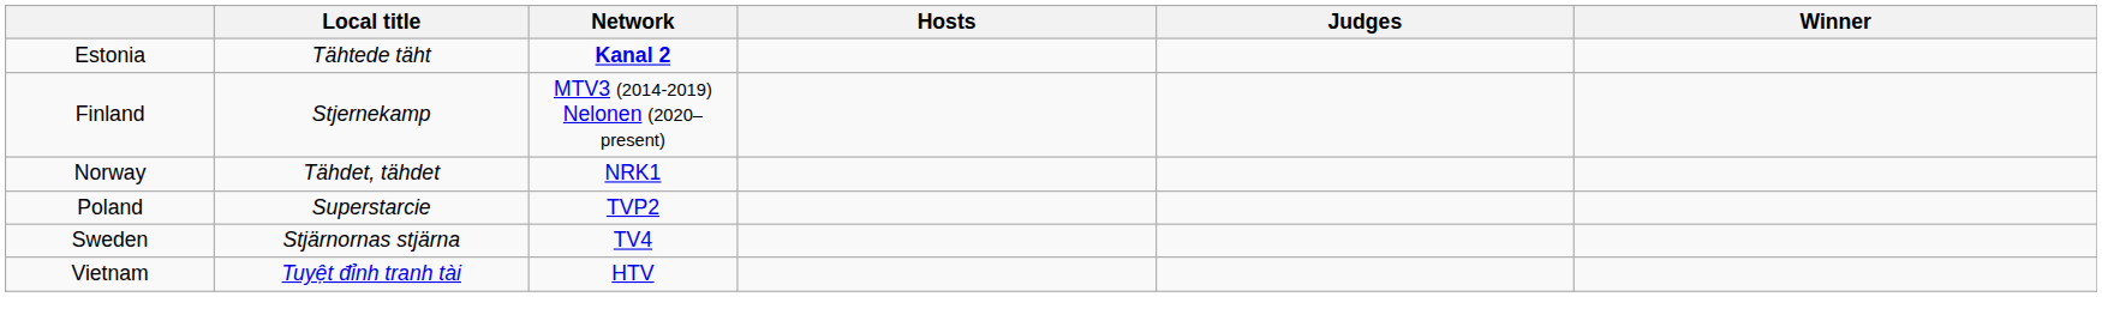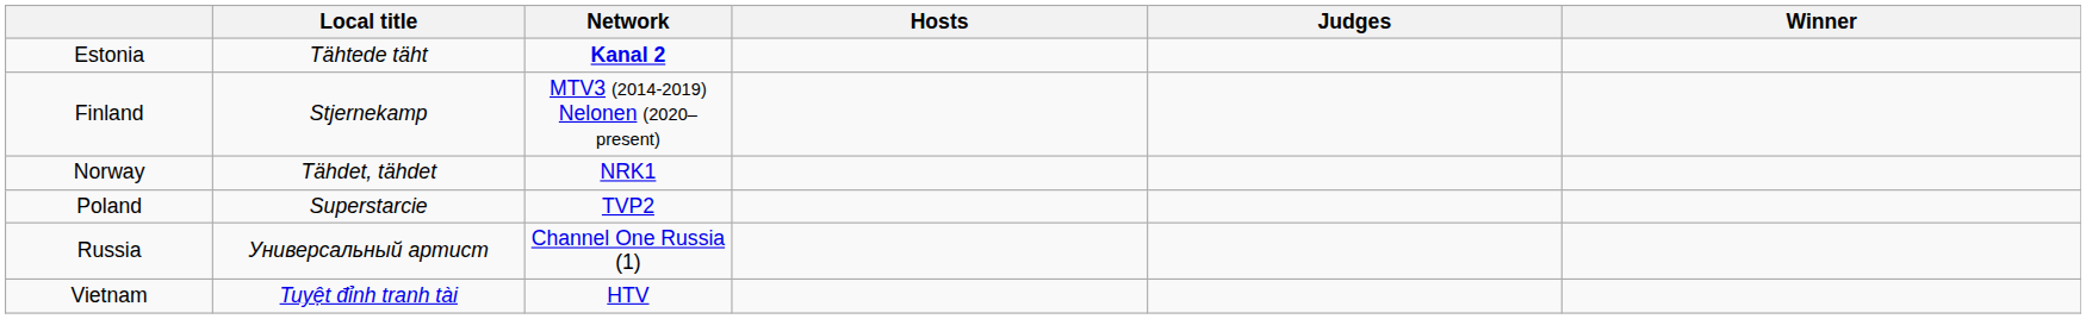 <table class="wikitable sortable" style="text-align:center; line-height:18px; width:100%;">
 <tr>
 <th scope="col" style="width:10%;"></th>
 <th scope="col" style="width:15%;">Local title</th>
 <th scope="col" style="width:10%;">Network</th>
 <th scope="col" style="width:20%;">Hosts</th>
 <th scope="col" style="width:20%;">Judges</th>
 <th scope="col" style="width:25%;">Winner</th>
 </tr>
 <tr>
 <td>Estonia</td>
 <td><em>Tähtede täht</em></td>
 <td><strong><a href='#'>Kanal 2</a></strong></td>
 <td><br></td>
 <td><br></td>
 <td><br></td>
 </tr>
 <tr>
 <td>Finland</td>
 <td><em>Stjernekamp</em></td>
 <td><a href='#'>MTV3</a> <small>(2014-2019)</small><br><a href='#'>Nelonen</a> <small>(2020–present)</small></td>
 <td><br></td>
 <td><br></td>
 <td><br></td>
 </tr>
 <tr>
 <td>Norway</td>
 <td><em>Tähdet, tähdet</em></td>
 <td><a href='#'>NRK1</a></td>
 <td><br></td>
 <td><br></td>
 <td><br></td>
 </tr>
 <tr>
 <td>Poland</td>
 <td><em>Superstarcie</em></td>
 <td><a href='#'>TVP2</a></td>
 <td><br></td>
 <td><br></td>
 <td><br></td>
 </tr>
 <tr>
-<td>Sweden</td>
-<td><em>Stjärnornas stjärna</em></td>
-<td><a href='#'>TV4</a></td>
+<td>Russia</td>
+<td><em>Универсальный артист</em></td>
+<td><a href='#'>Channel One Russia</a> (1)</td>
 <td><br></td>
 <td><br></td>
 <td><br></td>
 </tr>
 <tr>
 <td>Vietnam</td>
 <td><em><a href='#'>Tuyệt đỉnh tranh tài</a></em></td>
 <td><a href='#'>HTV</a></td>
 <td><br></td>
 <td><br></td>
 <td><br></td>
 </tr>
 </table>
